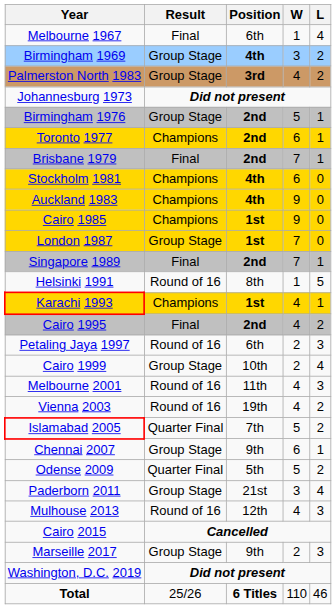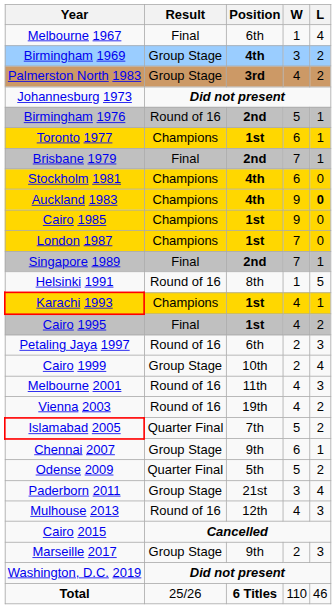 <table class="wikitable" style="text-align: center;">
 <tr>
 <th>Year</th>
 <th>Result</th>
 <th>Position</th>
 <th>W</th>
 <th>L</th>
 </tr>
 <tr>
 <td> <a href='#'>Melbourne</a> <a href='#'>1967</a></td>
 <td>Final</td>
 <td>6th</td>
 <td>1</td>
 <td>4</td>
 </tr>
 <tr style="background:#9acdff;">
 <td> <a href='#'>Birmingham</a> <a href='#'>1969</a></td>
 <td>Group Stage</td>
 <td><strong>4th</strong></td>
 <td>3</td>
 <td>2</td>
 </tr>
 <tr style="background:#c96;">
 <td> <a href='#'>Palmerston North</a> <a href='#'>1983</a></td>
 <td>Group Stage</td>
 <td><strong>3rd</strong></td>
 <td>4</td>
 <td>2</td>
 </tr>
 <tr>
 <td> <a href='#'>Johannesburg</a> <a href='#'>1973</a></td>
 <td rowspan="1" colspan="4" align="center"><strong><em>Did not present</em></strong></td>
 </tr>
 <tr style="background:silver;">
 <td> <a href='#'>Birmingham</a> <a href='#'>1976</a></td>
-<td>Group Stage</td>
+<td>Round of 16</td>
 <td><strong>2nd</strong></td>
 <td>5</td>
 <td>1</td>
 </tr>
 <tr style="background:gold;">
 <td> <a href='#'>Toronto</a> <a href='#'>1977</a></td>
 <td>Champions</td>
-<td><strong>2nd</strong></td>
+<td><strong>1st</strong></td>
 <td>6</td>
 <td>1</td>
 </tr>
 <tr style="background:silver;">
 <td> <a href='#'>Brisbane</a> <a href='#'>1979</a></td>
 <td>Final</td>
 <td><strong>2nd</strong></td>
 <td>7</td>
 <td>1</td>
 </tr>
 <tr style="background:gold;">
 <td> <a href='#'>Stockholm</a> <a href='#'>1981</a></td>
 <td>Champions</td>
 <td><strong>4th</strong></td>
 <td>6</td>
 <td>0</td>
 </tr>
 <tr style="background:gold;">
 <td> <a href='#'>Auckland</a> <a href='#'>1983</a></td>
 <td>Champions</td>
 <td><strong>4th</strong></td>
 <td>9</td>
-<td>0</td>
+<td><strong>0</strong></td>
 </tr>
 <tr style="background:gold;">
 <td> <a href='#'>Cairo</a> <a href='#'>1985</a></td>
 <td>Champions</td>
 <td><strong>1st</strong></td>
 <td>9</td>
 <td>0</td>
 </tr>
 <tr style="background:gold;">
 <td> <a href='#'>London</a> <a href='#'>1987</a></td>
-<td>Group Stage</td>
+<td>Champions</td>
 <td><strong>1st</strong></td>
 <td>7</td>
 <td>0</td>
 </tr>
 <tr style="background:silver;">
 <td> <a href='#'>Singapore</a> <a href='#'>1989</a></td>
 <td>Final</td>
 <td><strong>2nd</strong></td>
 <td>7</td>
 <td>1</td>
 </tr>
 <tr>
 <td> <a href='#'>Helsinki</a> <a href='#'>1991</a></td>
 <td>Round of 16</td>
 <td>8th</td>
 <td>1</td>
 <td>5</td>
 </tr>
 <tr style="background:gold;">
 <td style="border: 2px solid red"> <a href='#'>Karachi</a> <a href='#'>1993</a></td>
 <td>Champions</td>
 <td><strong>1st</strong></td>
 <td>4</td>
 <td>1</td>
 </tr>
 <tr style="background:silver;">
 <td> <a href='#'>Cairo</a> <a href='#'>1995</a></td>
 <td>Final</td>
-<td><strong>2nd</strong></td>
+<td><strong>1st</strong></td>
 <td>4</td>
 <td>2</td>
 </tr>
 <tr>
 <td> <a href='#'>Petaling Jaya</a> <a href='#'>1997</a></td>
 <td>Round of 16</td>
 <td>6th</td>
 <td>2</td>
 <td>3</td>
 </tr>
 <tr>
 <td> <a href='#'>Cairo</a> <a href='#'>1999</a></td>
 <td>Group Stage</td>
 <td>10th</td>
 <td>2</td>
 <td>4</td>
 </tr>
 <tr>
 <td> <a href='#'>Melbourne</a> <a href='#'>2001</a></td>
 <td>Round of 16</td>
 <td>11th</td>
 <td>4</td>
 <td>3</td>
 </tr>
 <tr>
 <td> <a href='#'>Vienna</a> <a href='#'>2003</a></td>
 <td>Round of 16</td>
 <td>19th</td>
 <td>4</td>
 <td>2</td>
 </tr>
 <tr>
 <td style="border: 2px solid red"> <a href='#'>Islamabad</a> <a href='#'>2005</a></td>
 <td>Quarter Final</td>
 <td>7th</td>
 <td>5</td>
 <td>2</td>
 </tr>
 <tr>
 <td> <a href='#'>Chennai</a> <a href='#'>2007</a></td>
 <td>Group Stage</td>
 <td>9th</td>
 <td>6</td>
 <td>1</td>
 </tr>
 <tr>
 <td> <a href='#'>Odense</a> <a href='#'>2009</a></td>
 <td>Quarter Final</td>
 <td>5th</td>
 <td>5</td>
 <td>2</td>
 </tr>
 <tr>
 <td> <a href='#'>Paderborn</a> <a href='#'>2011</a></td>
 <td>Group Stage</td>
 <td>21st</td>
 <td>3</td>
 <td>4</td>
 </tr>
 <tr>
 <td> <a href='#'>Mulhouse</a> <a href='#'>2013</a></td>
 <td>Round of 16</td>
 <td>12th</td>
 <td>4</td>
 <td>3</td>
 </tr>
 <tr>
 <td> <a href='#'>Cairo</a> <a href='#'>2015</a></td>
 <td rowspan="1" colspan="4" align="center"><strong><em>Cancelled</em></strong></td>
 </tr>
 <tr>
 <td> <a href='#'>Marseille</a> <a href='#'>2017</a></td>
 <td>Group Stage</td>
 <td>9th</td>
 <td>2</td>
 <td>3</td>
 </tr>
 <tr>
 <td> <a href='#'>Washington, D.C.</a> <a href='#'>2019</a></td>
 <td rowspan="1" colspan="4" align="center"><strong><em>Did not present</em></strong></td>
 </tr>
 <tr>
 <td><strong>Total</strong></td>
 <td>25/26</td>
 <td><strong>6 Titles</strong></td>
 <td>110</td>
 <td>46</td>
 </tr>
 </table>
